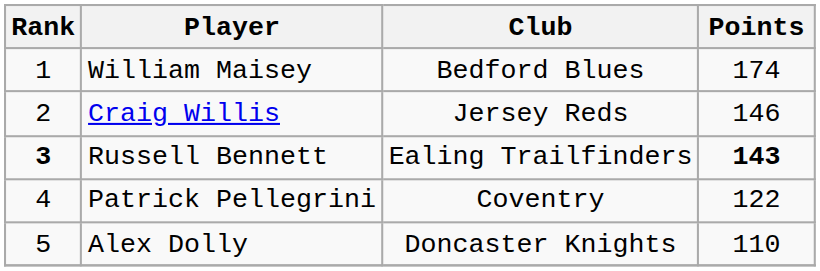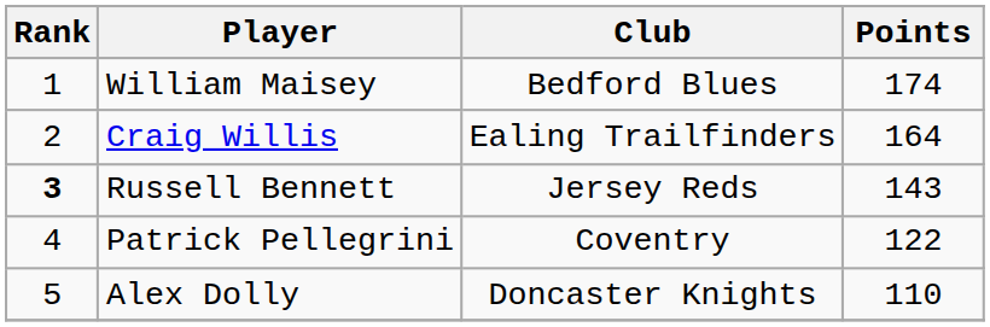 <table class="wikitable" style="text-align:center">
 <tr>
 <th>Rank</th>
 <th>Player</th>
 <th>Club</th>
 <th style="width:50px;">Points</th>
 </tr>
 <tr>
 <td>1</td>
 <td align=left> William Maisey</td>
 <td>Bedford Blues</td>
 <td>174</td>
 </tr>
 <tr>
 <td>2</td>
 <td align=left> <a href='#'>Craig Willis</a></td>
-<td>Jersey Reds</td>
-<td>146</td>
+<td>Ealing Trailfinders</td>
+<td>164</td>
 </tr>
 <tr>
 <td><strong>3</strong></td>
 <td align=left> Russell Bennett</td>
-<td>Ealing Trailfinders</td>
-<td><strong>143</strong></td>
+<td>Jersey Reds</td>
+<td>143</td>
 </tr>
 <tr>
 <td>4</td>
 <td align=left> Patrick Pellegrini</td>
 <td>Coventry</td>
 <td>122</td>
 </tr>
 <tr>
 <td>5</td>
 <td align=left> Alex Dolly</td>
 <td>Doncaster Knights</td>
 <td>110</td>
 </tr>
 <tr>
 </tr>
 </table>
